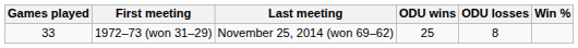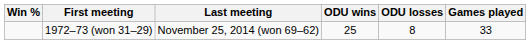 <table class="wikitable" style="margin:1em auto;">
 <tr>
-<th>Games played</th>
+<th>Win %</th>
 <th>First meeting</th>
 <th>Last meeting</th>
 <th>ODU wins</th>
 <th>ODU losses</th>
-<th>Win %</th>
+<th>Games played</th>
 </tr>
 <tr style="text-align:center;">
-<td>33</td>
+<td></td>
 <td>1972–73 (won 31–29)</td>
 <td>November 25, 2014 (won 69–62)</td>
 <td>25</td>
 <td>8</td>
-<td></td>
+<td>33</td>
 </tr>
 </table>
